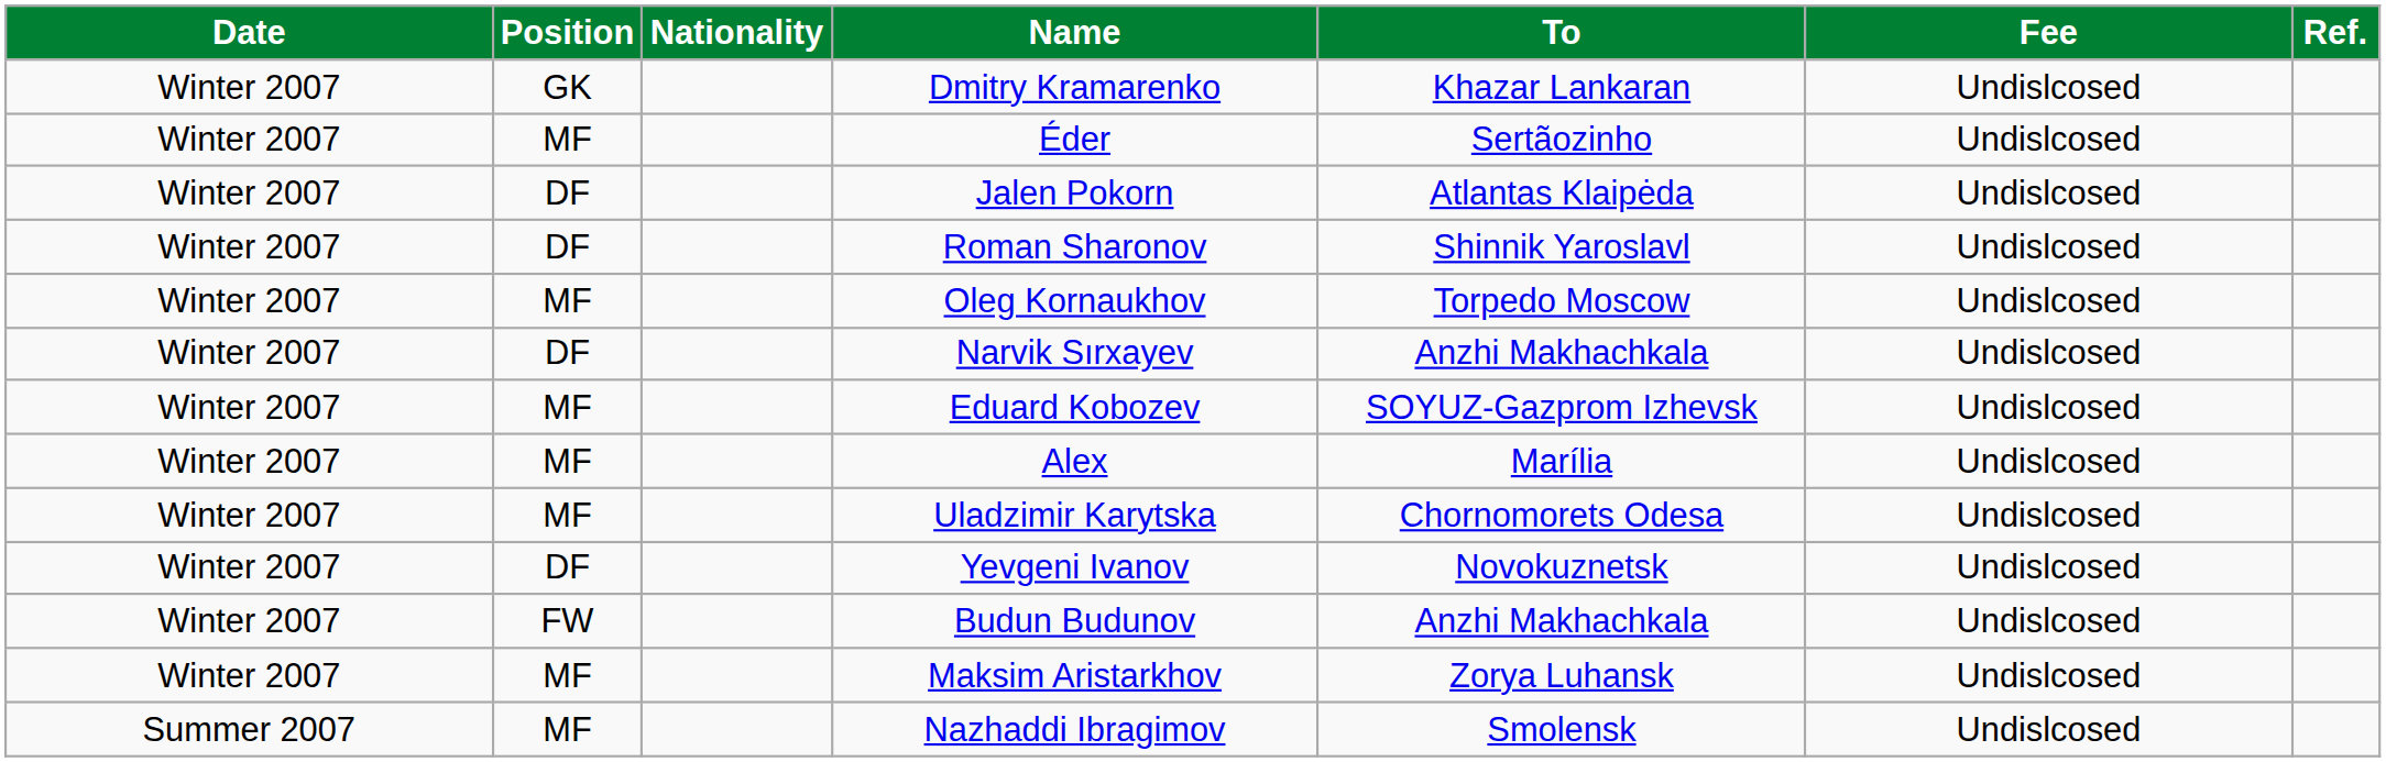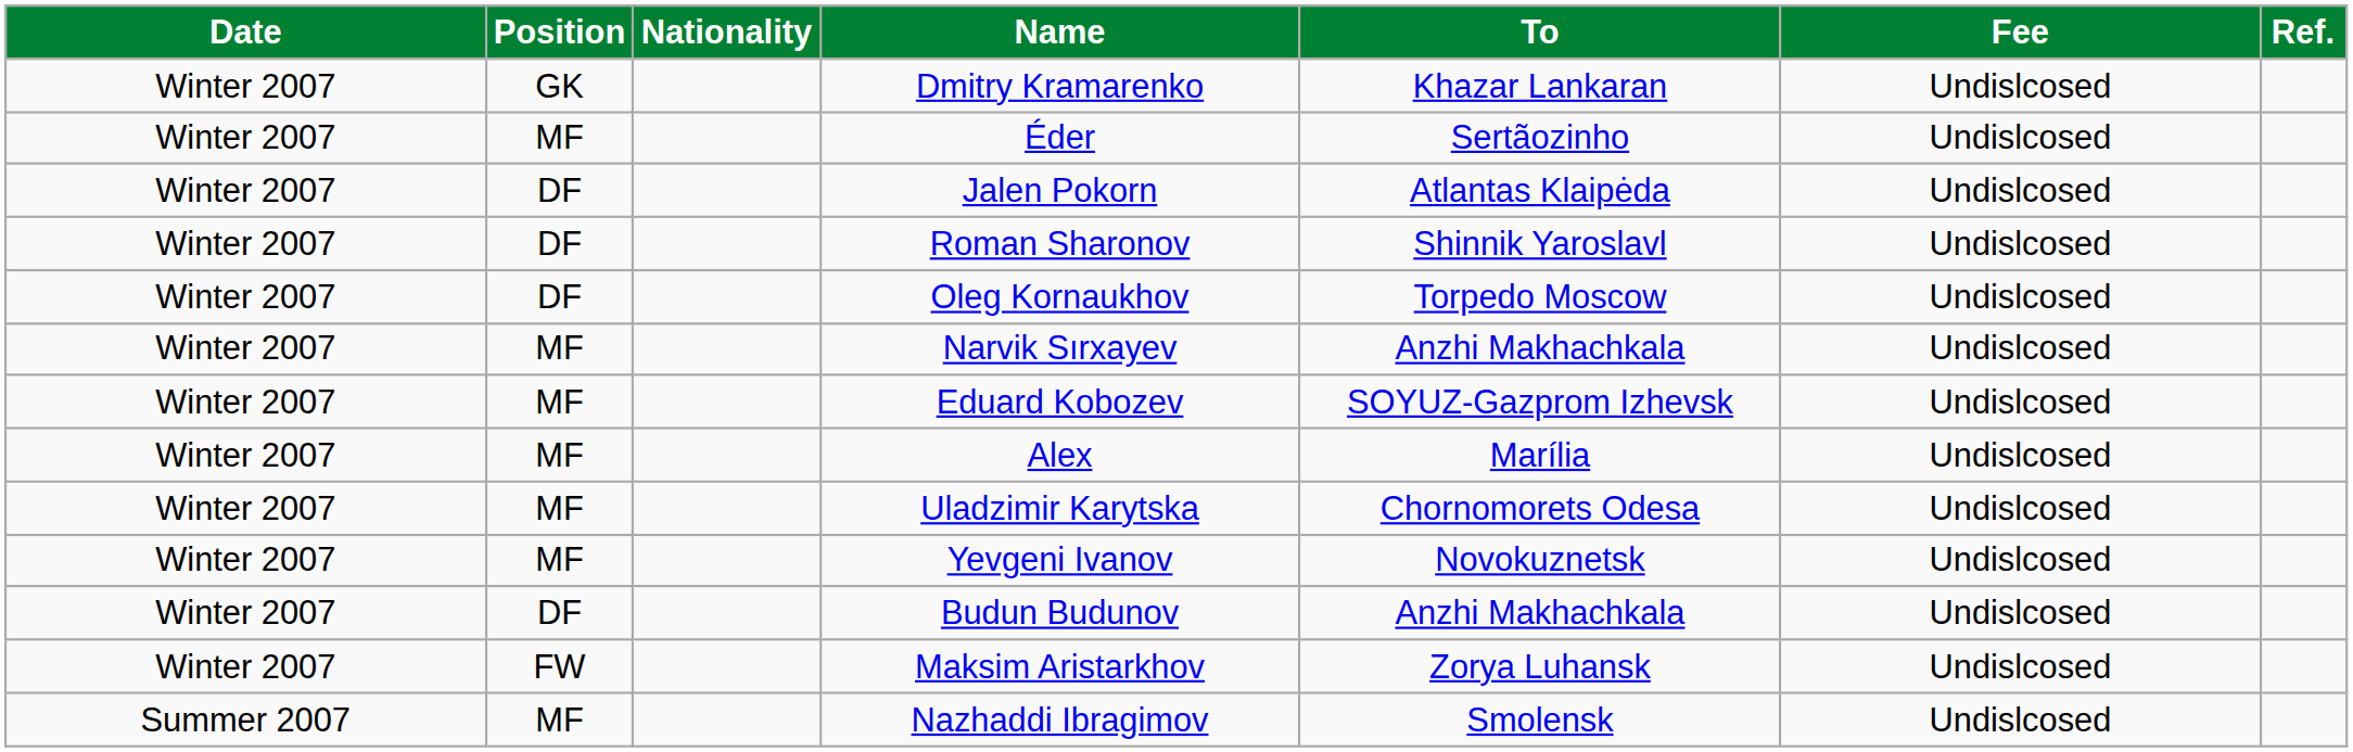 <table class="wikitable"  style="text-align:center; font-size:90%; ">
 <tr>
 <th style="background:#008033; color:white; width:200px;">Date</th>
 <th style="background:#008033; color:white; width:50px;">Position</th>
 <th style="background:#008033; color:white; width:50px;">Nationality</th>
 <th style="background:#008033; color:white; width:200px;">Name</th>
 <th style="background:#008033; color:white; width:200px;">To</th>
 <th style="background:#008033; color:white; width:200px;">Fee</th>
 <th style="background:#008033; color:white; width:30px;">Ref.</th>
 </tr>
 <tr>
 <td>Winter 2007</td>
 <td>GK</td>
 <td></td>
 <td><a href='#'>Dmitry Kramarenko</a></td>
 <td><a href='#'>Khazar Lankaran</a></td>
 <td>Undislcosed</td>
 <td></td>
 </tr>
 <tr>
 <td>Winter 2007</td>
 <td>MF</td>
 <td></td>
 <td><a href='#'>Éder</a></td>
 <td><a href='#'>Sertãozinho</a></td>
 <td>Undislcosed</td>
 <td></td>
 </tr>
 <tr>
 <td>Winter 2007</td>
 <td>DF</td>
 <td></td>
 <td><a href='#'>Jalen Pokorn</a></td>
 <td><a href='#'>Atlantas Klaipėda</a></td>
 <td>Undislcosed</td>
 <td></td>
 </tr>
 <tr>
 <td>Winter 2007</td>
 <td>DF</td>
 <td></td>
 <td><a href='#'>Roman Sharonov</a></td>
 <td><a href='#'>Shinnik Yaroslavl</a></td>
 <td>Undislcosed</td>
 <td></td>
 </tr>
 <tr>
 <td>Winter 2007</td>
-<td>MF</td>
+<td>DF</td>
 <td></td>
 <td><a href='#'>Oleg Kornaukhov</a></td>
 <td><a href='#'>Torpedo Moscow</a></td>
 <td>Undislcosed</td>
 <td></td>
 </tr>
 <tr>
 <td>Winter 2007</td>
-<td>DF</td>
+<td>MF</td>
 <td></td>
 <td><a href='#'>Narvik Sırxayev</a></td>
 <td><a href='#'>Anzhi Makhachkala</a></td>
 <td>Undislcosed</td>
 <td></td>
 </tr>
 <tr>
 <td>Winter 2007</td>
 <td>MF</td>
 <td></td>
 <td><a href='#'>Eduard Kobozev</a></td>
 <td><a href='#'>SOYUZ-Gazprom Izhevsk</a></td>
 <td>Undislcosed</td>
 <td></td>
 </tr>
 <tr>
 <td>Winter 2007</td>
 <td>MF</td>
 <td></td>
 <td><a href='#'>Alex</a></td>
 <td><a href='#'>Marília</a></td>
 <td>Undislcosed</td>
 <td></td>
 </tr>
 <tr>
 <td>Winter 2007</td>
 <td>MF</td>
 <td></td>
 <td><a href='#'>Uladzimir Karytska</a></td>
 <td><a href='#'>Chornomorets Odesa</a></td>
 <td>Undislcosed</td>
 <td></td>
 </tr>
 <tr>
 <td>Winter 2007</td>
-<td>DF</td>
+<td>MF</td>
 <td></td>
 <td><a href='#'>Yevgeni Ivanov</a></td>
 <td><a href='#'>Novokuznetsk</a></td>
 <td>Undislcosed</td>
 <td></td>
 </tr>
 <tr>
 <td>Winter 2007</td>
-<td>FW</td>
+<td>DF</td>
 <td></td>
 <td><a href='#'>Budun Budunov</a></td>
 <td><a href='#'>Anzhi Makhachkala</a></td>
 <td>Undislcosed</td>
 <td></td>
 </tr>
 <tr>
 <td>Winter 2007</td>
-<td>MF</td>
+<td>FW</td>
 <td></td>
 <td><a href='#'>Maksim Aristarkhov</a></td>
 <td><a href='#'>Zorya Luhansk</a></td>
 <td>Undislcosed</td>
 <td></td>
 </tr>
 <tr>
 <td>Summer 2007</td>
 <td>MF</td>
 <td></td>
 <td><a href='#'>Nazhaddi Ibragimov</a></td>
 <td><a href='#'>Smolensk</a></td>
 <td>Undislcosed</td>
 <td></td>
 </tr>
 </table>
